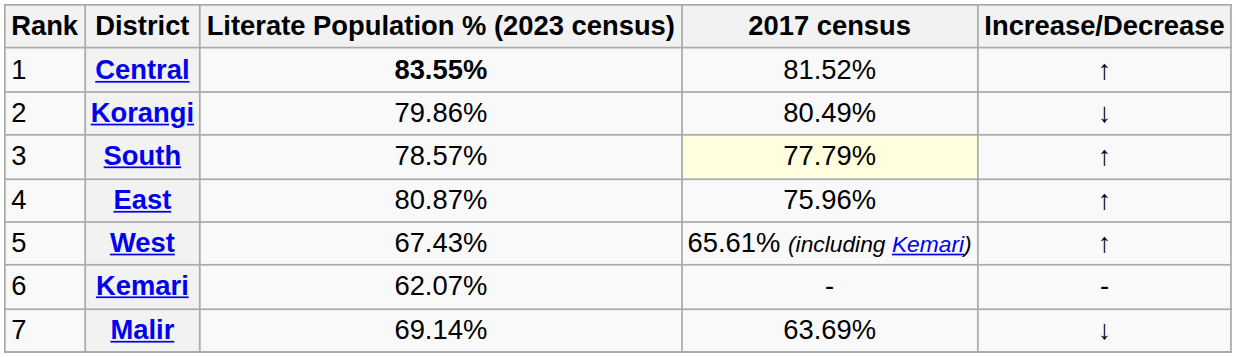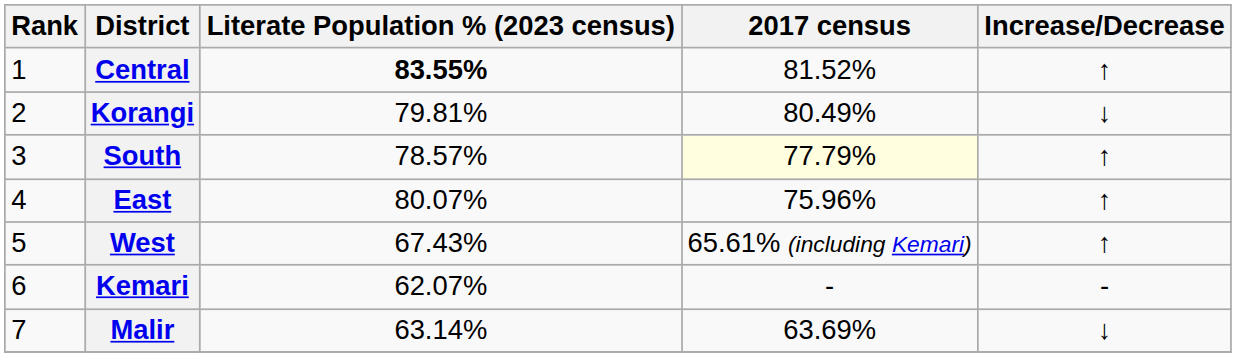 <table class="wikitable" style="text-align: right;">
 <tr>
 <th>Rank</th>
 <th>District</th>
 <th>Literate Population % (2023 census)</th>
 <th>2017 census</th>
 <th>Increase/Decrease</th>
 </tr>
 <tr>
 <td style="text-align: left;">1</td>
 <th><a href='#'>Central</a></th>
 <td style="text-align: Center;"><strong>83.55%</strong></td>
 <td style="text-align: Center;">81.52%</td>
 <td style="text-align: Center;"><strong>↑</strong></td>
 </tr>
 <tr>
 <td style="text-align: left;">2</td>
 <th><a href='#'>Korangi</a></th>
-<td style="text-align: Center;">79.86%</td>
+<td style="text-align: Center;">79.81%</td>
 <td style="text-align: Center;">80.49%</td>
 <td style="text-align: Center;"><strong>↓</strong></td>
 </tr>
 <tr>
 <td style="text-align: left;">3</td>
 <th><a href='#'>South</a></th>
 <td style="text-align: Center;">78.57%</td>
 <td style="background: lightyellow; text-align: Center;">77.79%</td>
 <td style="text-align: Center;"><strong>↑</strong></td>
 </tr>
 <tr>
 <td style="text-align: left;">4</td>
 <th><a href='#'>East</a></th>
-<td style="text-align: Center;">80.87%</td>
+<td style="text-align: Center;">80.07%</td>
 <td style="text-align: Center;">75.96%</td>
 <td style="text-align: Center;"><strong>↑</strong></td>
 </tr>
 <tr>
 <td style="text-align: left;">5</td>
 <th><a href='#'>West</a></th>
 <td style="text-align: Center;">67.43%</td>
 <td style="text-align: Center;">65.61% <small><em>(including <a href='#'>Kemari</a>)</em></small></td>
 <td style="text-align: Center;"><strong>↑</strong></td>
 </tr>
 <tr>
 <td style="text-align: left;">6</td>
 <th><a href='#'>Kemari</a></th>
 <td style="text-align: Center;">62.07%</td>
 <td style="text-align: Center;">-</td>
 <td style="text-align: Center;">-</td>
 </tr>
 <tr>
 <td style="text-align: left;">7</td>
 <th><a href='#'>Malir</a></th>
-<td style="text-align: Center;">69.14%</td>
+<td style="text-align: Center;">63.14%</td>
 <td style="text-align: Center;">63.69%</td>
 <td style="text-align: Center;"><strong>↓</strong></td>
 </tr>
 <tr>
 </tr>
 </table>
